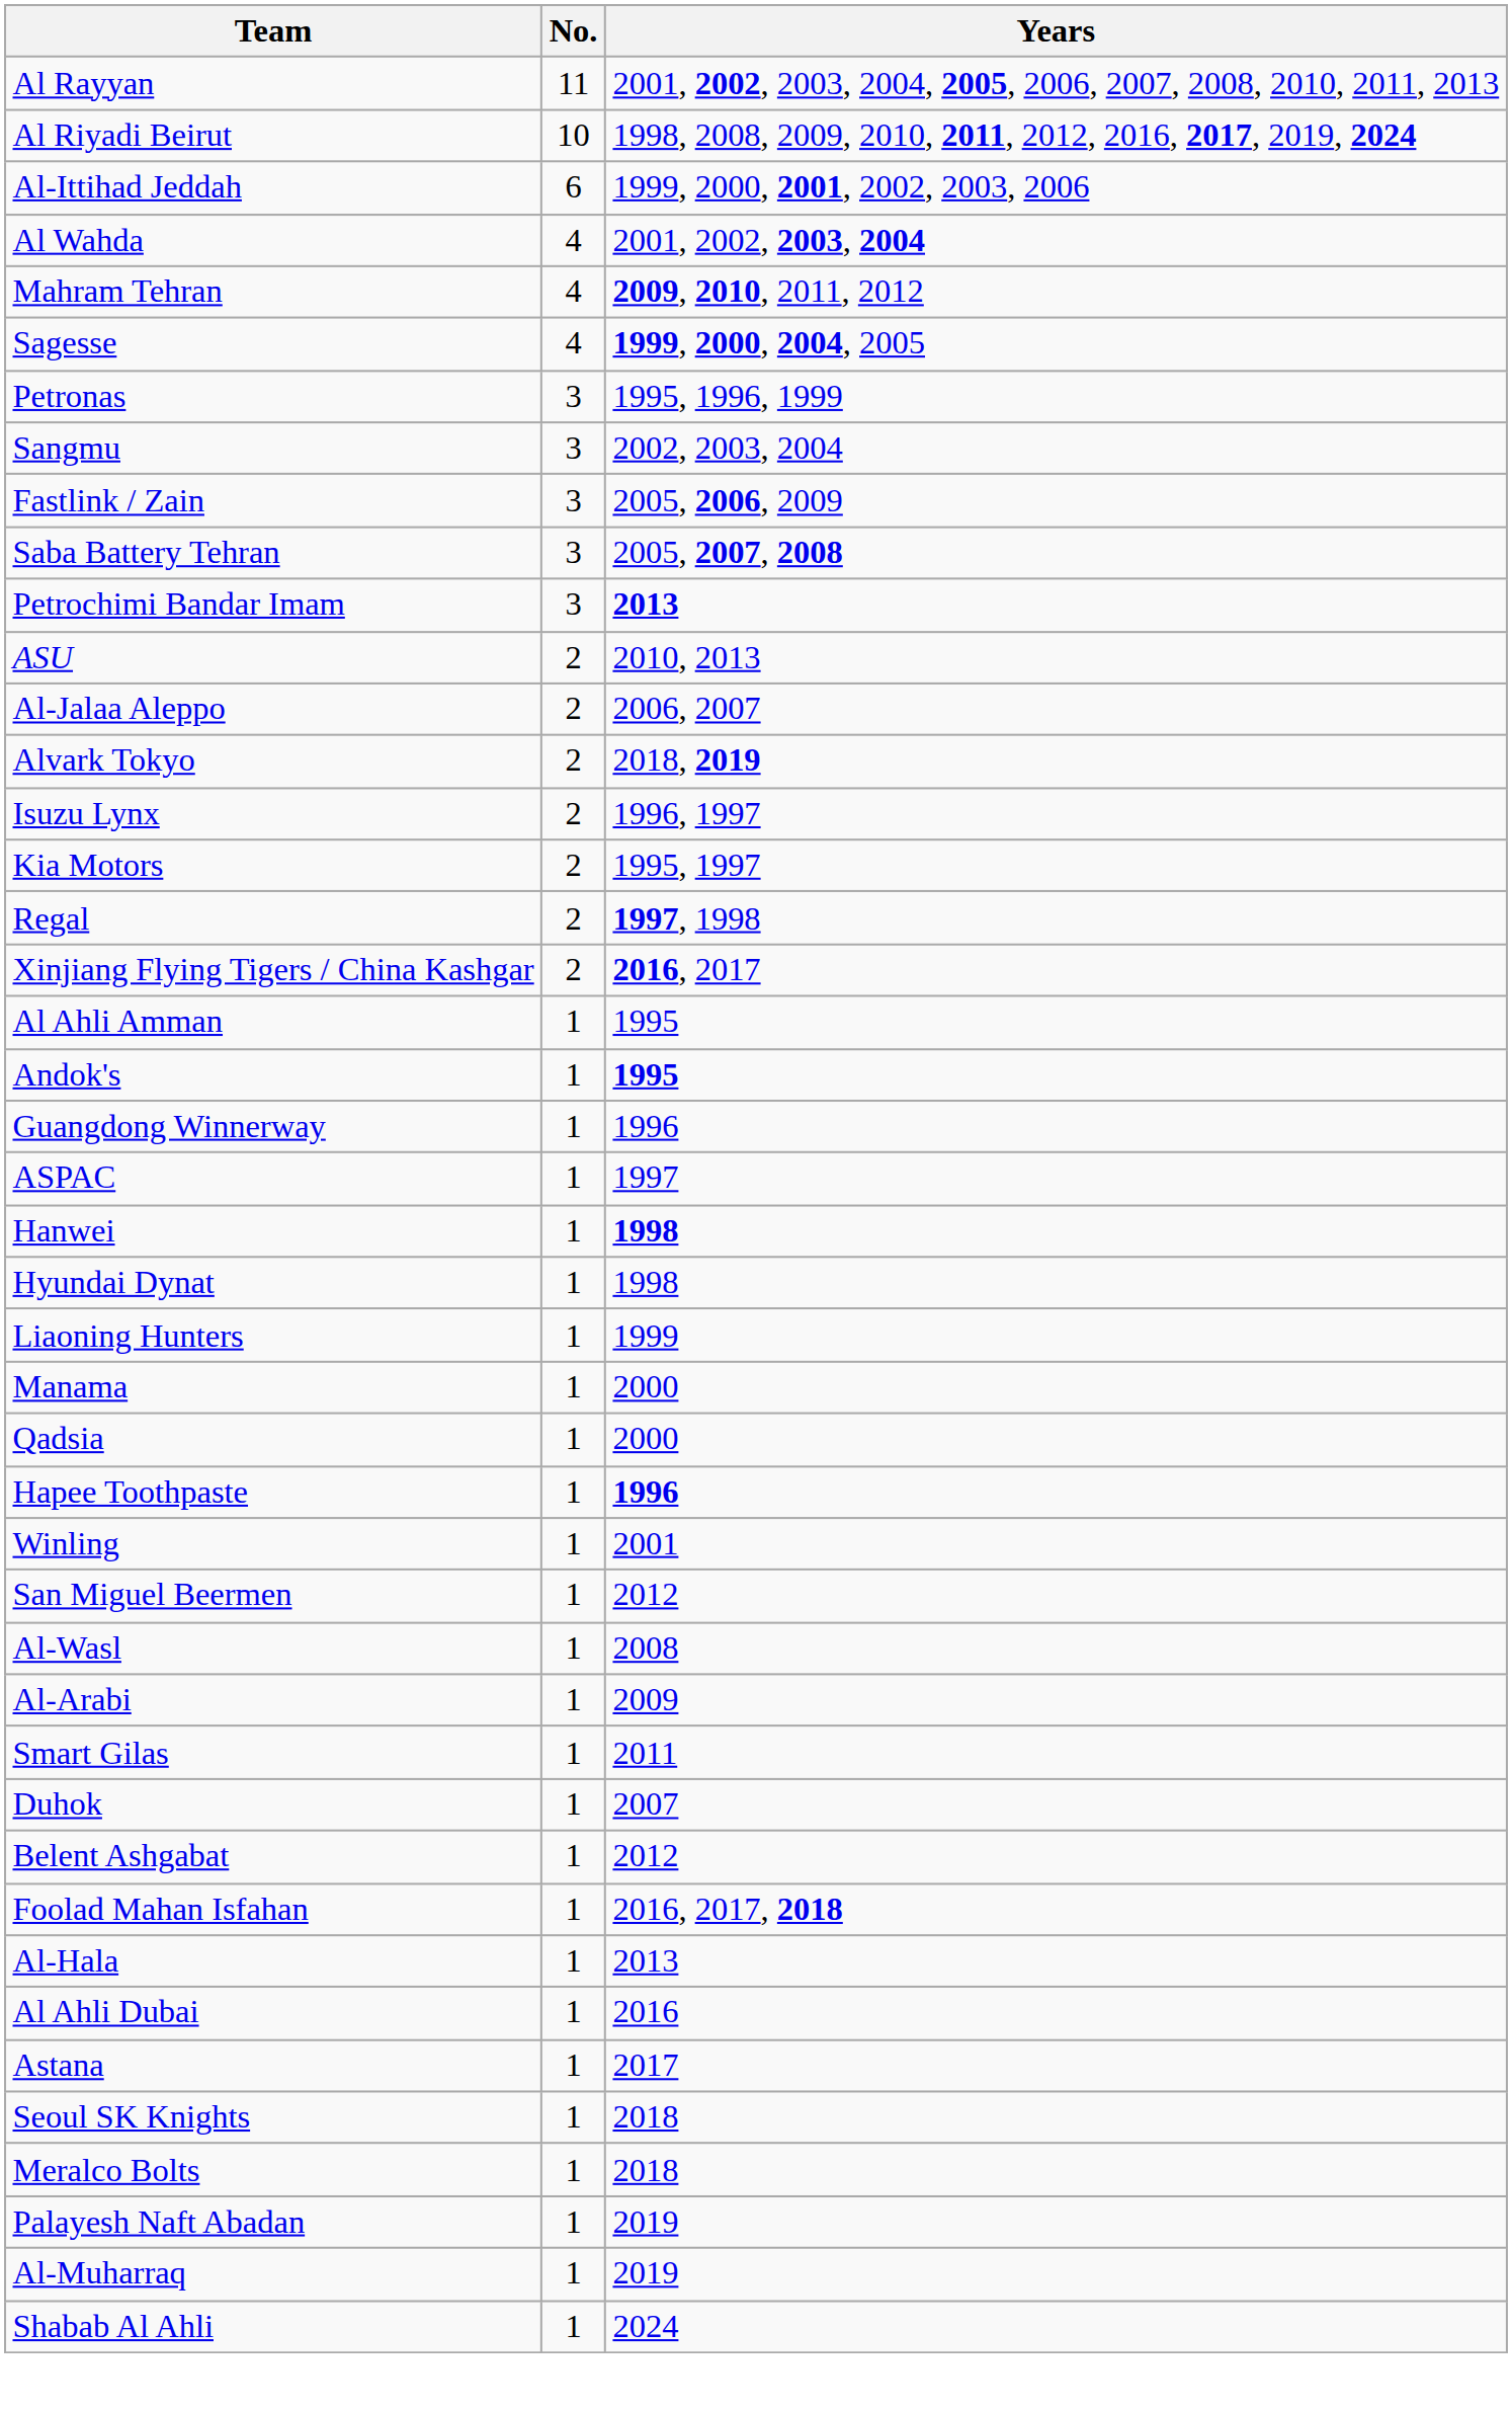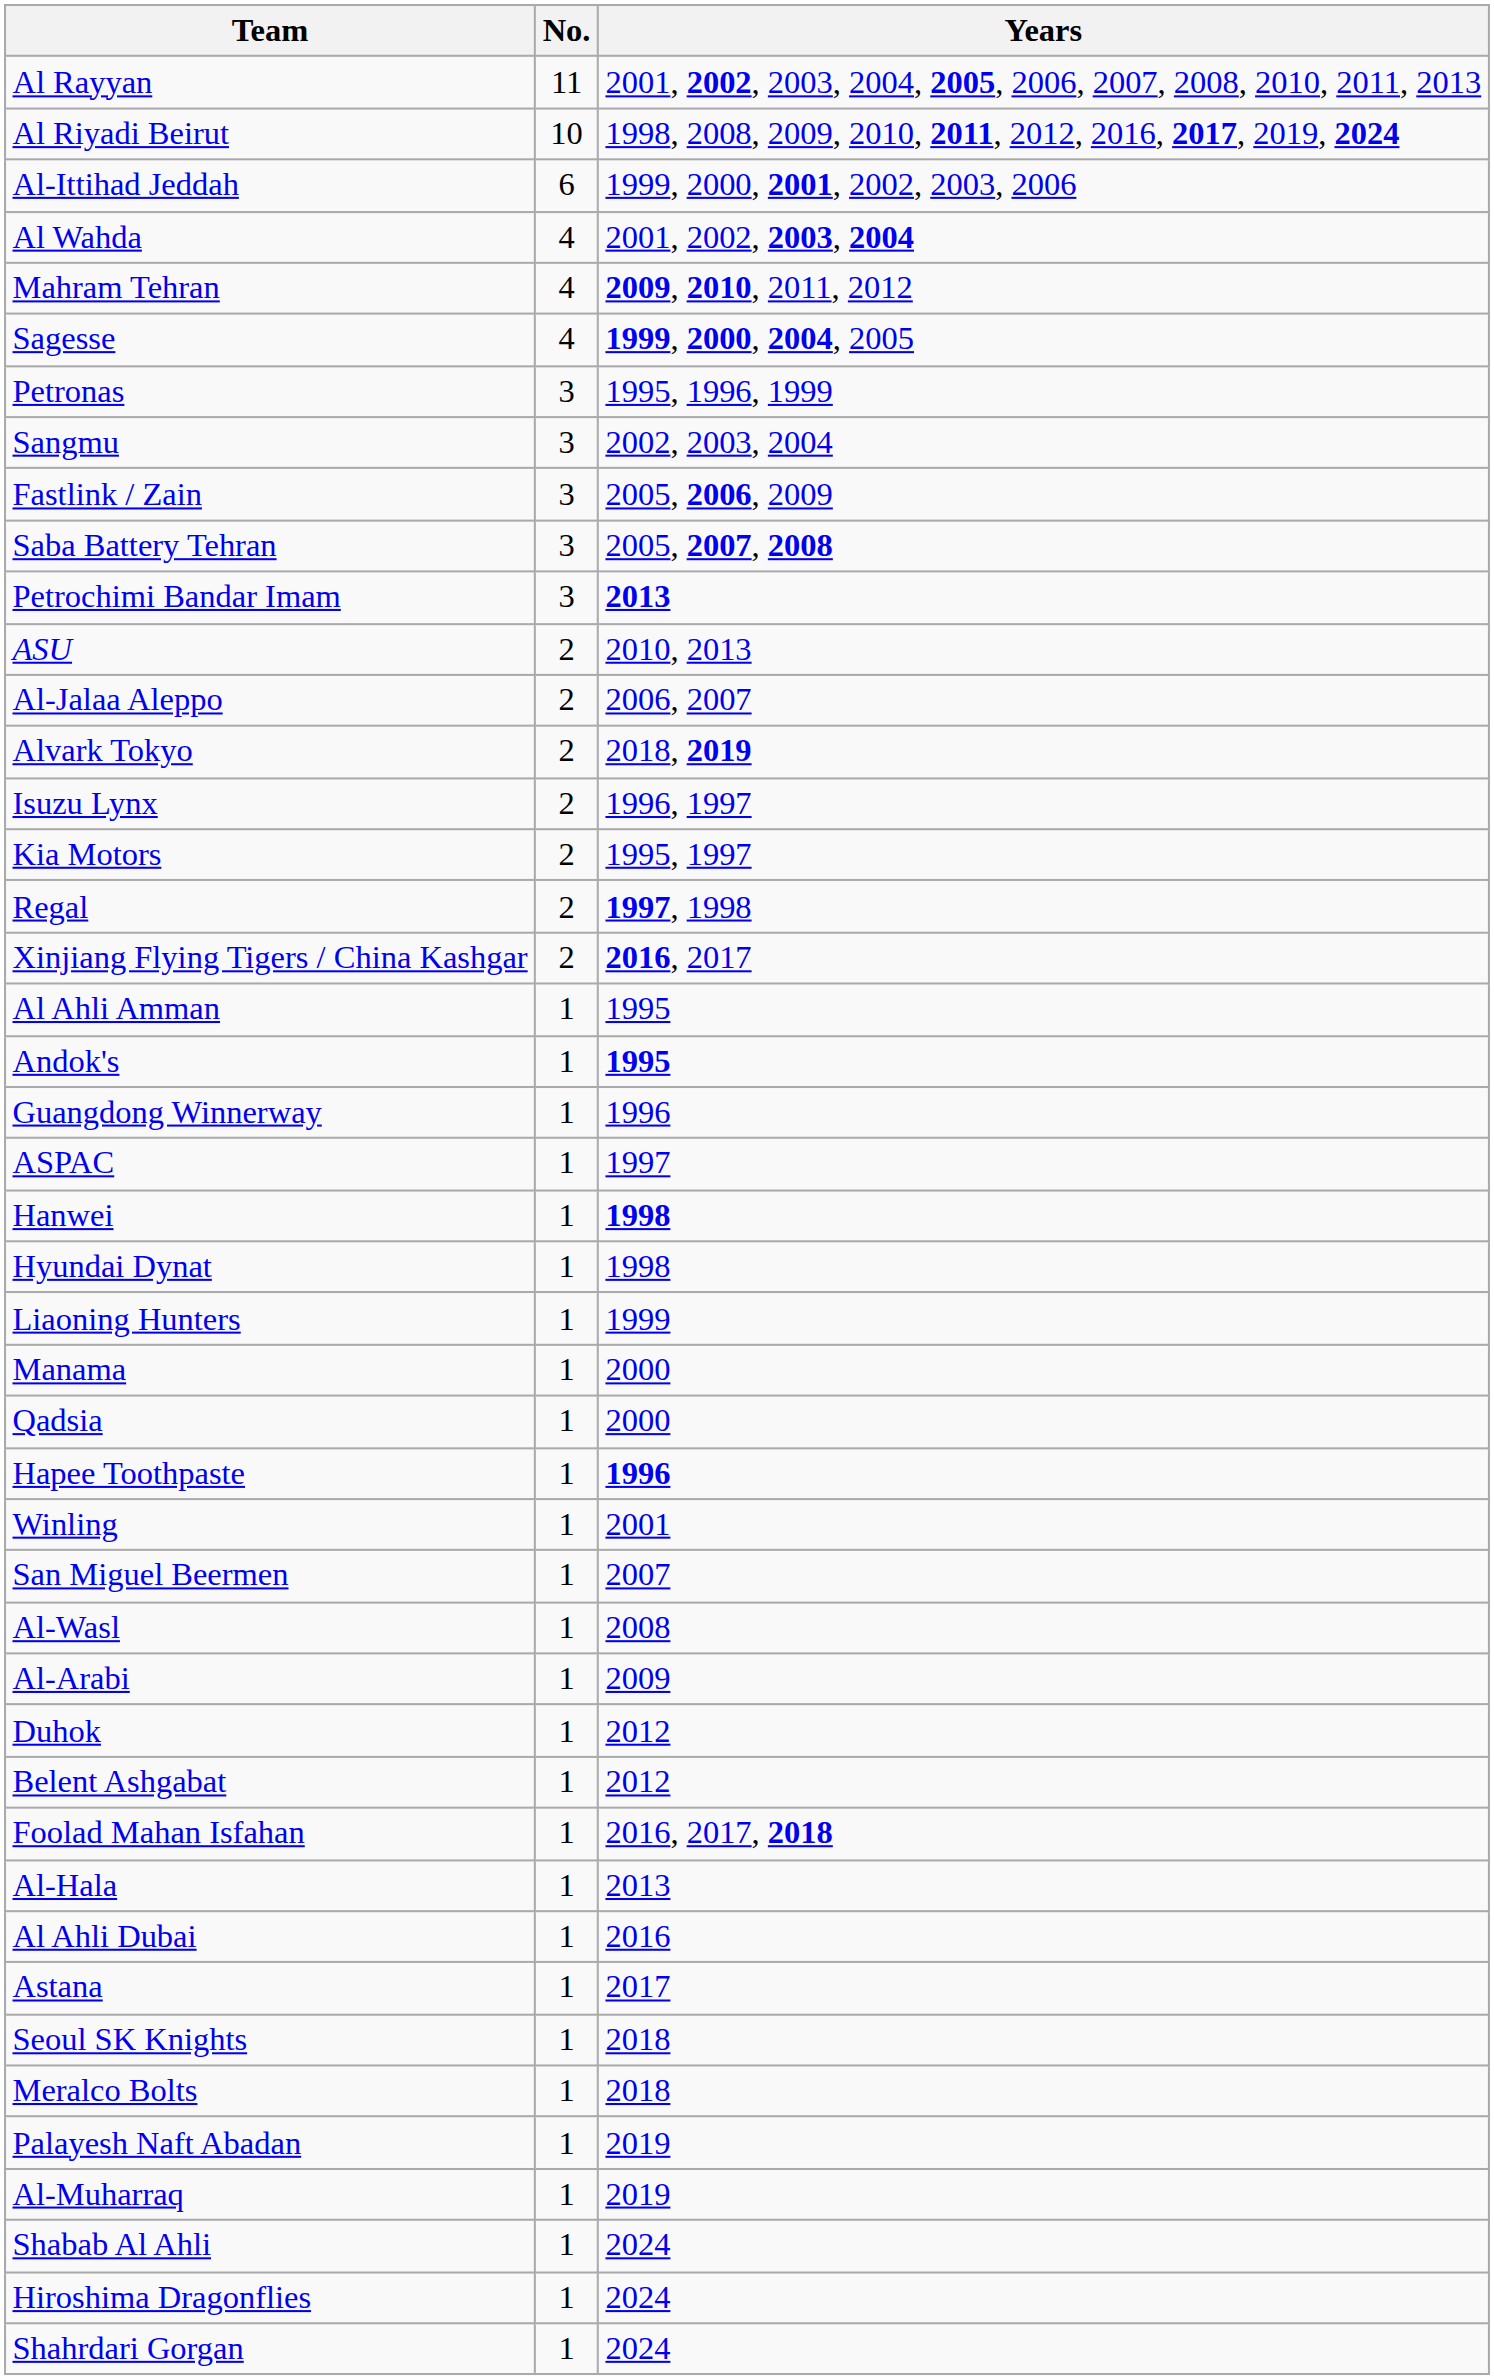 <table class="wikitable sortable">
 <tr>
 <th>Team</th>
 <th>No.</th>
 <th>Years</th>
 </tr>
 <tr>
 <td> <a href='#'>Al Rayyan</a></td>
 <td align="center">11</td>
 <td><a href='#'>2001</a>, <a href='#'><strong>2002</strong></a>, <a href='#'>2003</a>, <a href='#'>2004</a>, <a href='#'><strong>2005</strong></a>, <a href='#'>2006</a>, <a href='#'>2007</a>, <a href='#'>2008</a>, <a href='#'>2010</a>, <a href='#'>2011</a>, <a href='#'>2013</a></td>
 </tr>
 <tr>
 <td> <a href='#'>Al Riyadi Beirut</a></td>
 <td align="center">10</td>
 <td><a href='#'>1998</a>, <a href='#'>2008</a>, <a href='#'>2009</a>, <a href='#'>2010</a>, <a href='#'><strong>2011</strong></a>, <a href='#'>2012</a>, <a href='#'>2016</a>, <a href='#'><strong>2017</strong></a>, <a href='#'>2019</a>, <a href='#'><strong>2024</strong></a></td>
 </tr>
 <tr>
 <td> <a href='#'>Al-Ittihad Jeddah</a></td>
 <td align="center">6</td>
 <td><a href='#'>1999</a>, <a href='#'>2000</a>, <a href='#'><strong>2001</strong></a>, <a href='#'>2002</a>, <a href='#'>2003</a>, <a href='#'>2006</a></td>
 </tr>
 <tr>
 <td> <a href='#'>Al Wahda</a></td>
 <td align="center">4</td>
 <td><a href='#'>2001</a>, <a href='#'>2002</a>, <a href='#'><strong>2003</strong></a>, <a href='#'><strong>2004</strong></a></td>
 </tr>
 <tr>
 <td> <a href='#'>Mahram Tehran</a></td>
 <td align="center">4</td>
 <td><a href='#'><strong>2009</strong></a>, <a href='#'><strong>2010</strong></a>, <a href='#'>2011</a>, <a href='#'>2012</a></td>
 </tr>
 <tr>
 <td> <a href='#'>Sagesse</a></td>
 <td align="center">4</td>
 <td><a href='#'><strong>1999</strong></a>, <a href='#'><strong>2000</strong></a>, <a href='#'><strong>2004</strong></a>, <a href='#'>2005</a></td>
 </tr>
 <tr>
 <td> <a href='#'>Petronas</a></td>
 <td align="center">3</td>
 <td><a href='#'>1995</a>, <a href='#'>1996</a>, <a href='#'>1999</a></td>
 </tr>
 <tr>
 <td> <a href='#'>Sangmu</a></td>
 <td align="center">3</td>
 <td><a href='#'>2002</a>, <a href='#'>2003</a>, <a href='#'>2004</a></td>
 </tr>
 <tr>
 <td> <a href='#'>Fastlink / Zain</a></td>
 <td align="center">3</td>
 <td><a href='#'>2005</a>, <a href='#'><strong>2006</strong></a>, <a href='#'>2009</a></td>
 </tr>
 <tr>
 <td> <a href='#'>Saba Battery Tehran</a></td>
 <td align="center">3</td>
 <td><a href='#'>2005</a>, <a href='#'><strong>2007</strong></a>, <a href='#'><strong>2008</strong></a></td>
 </tr>
 <tr>
 <td> <a href='#'>Petrochimi Bandar Imam</a></td>
 <td align="center">3</td>
 <td><a href='#'><strong>2013</strong></a></td>
 </tr>
 <tr>
 <td><em> <a href='#'>ASU</a></em> </td>
 <td align="center">2</td>
 <td><a href='#'>2010</a>, <a href='#'>2013</a></td>
 </tr>
 <tr>
 <td> <a href='#'>Al-Jalaa Aleppo</a></td>
 <td align="center">2</td>
 <td><a href='#'>2006</a>, <a href='#'>2007</a></td>
 </tr>
 <tr>
 <td> <a href='#'>Alvark Tokyo</a></td>
 <td align="center">2</td>
 <td><a href='#'>2018</a>, <a href='#'><strong>2019</strong></a></td>
 </tr>
 <tr>
 <td> <a href='#'>Isuzu Lynx</a></td>
 <td align="center">2</td>
 <td><a href='#'>1996</a>, <a href='#'>1997</a></td>
 </tr>
 <tr>
 <td> <a href='#'>Kia Motors</a></td>
 <td align="center">2</td>
 <td><a href='#'>1995</a>, <a href='#'>1997</a></td>
 </tr>
 <tr>
 <td> <a href='#'>Regal</a></td>
 <td align="center">2</td>
 <td><a href='#'><strong>1997</strong></a>, <a href='#'>1998</a></td>
 </tr>
 <tr>
 <td> <a href='#'>Xinjiang Flying Tigers / China Kashgar</a></td>
 <td align="center">2</td>
 <td><a href='#'><strong>2016</strong></a>, <a href='#'>2017</a></td>
 </tr>
 <tr>
 <td> <a href='#'>Al Ahli Amman</a></td>
 <td align="center">1</td>
 <td><a href='#'>1995</a></td>
 </tr>
 <tr>
 <td> <a href='#'>Andok's</a></td>
 <td align="center">1</td>
 <td><a href='#'><strong>1995</strong></a></td>
 </tr>
 <tr>
 <td> <a href='#'>Guangdong Winnerway</a></td>
 <td align="center">1</td>
 <td><a href='#'>1996</a></td>
 </tr>
 <tr>
 <td> <a href='#'>ASPAC</a></td>
 <td align="center">1</td>
 <td><a href='#'>1997</a></td>
 </tr>
 <tr>
 <td> <a href='#'>Hanwei</a></td>
 <td align="center">1</td>
 <td><a href='#'><strong>1998</strong></a></td>
 </tr>
 <tr>
 <td> <a href='#'>Hyundai Dynat</a></td>
 <td align="center">1</td>
 <td><a href='#'>1998</a></td>
 </tr>
 <tr>
 <td> <a href='#'>Liaoning Hunters</a></td>
 <td align="center">1</td>
 <td><a href='#'>1999</a></td>
 </tr>
 <tr>
 <td> <a href='#'>Manama</a></td>
 <td align="center">1</td>
 <td><a href='#'>2000</a></td>
 </tr>
 <tr>
 <td> <a href='#'>Qadsia</a></td>
 <td align="center">1</td>
 <td><a href='#'>2000</a></td>
 </tr>
 <tr>
 <td> <a href='#'>Hapee Toothpaste</a></td>
 <td align="center">1</td>
 <td><a href='#'><strong>1996</strong></a></td>
 </tr>
 <tr>
 <td> <a href='#'>Winling</a></td>
 <td align="center">1</td>
 <td><a href='#'>2001</a></td>
 </tr>
 <tr>
 <td> <a href='#'>San Miguel Beermen</a></td>
 <td align="center">1</td>
-<td><a href='#'>2012</a></td>
+<td><a href='#'>2007</a></td>
 </tr>
 <tr>
 <td> <a href='#'>Al-Wasl</a></td>
 <td align="center">1</td>
 <td><a href='#'>2008</a></td>
 </tr>
 <tr>
 <td> <a href='#'>Al-Arabi</a></td>
 <td align="center">1</td>
 <td><a href='#'>2009</a></td>
 </tr>
 <tr>
-<td> <a href='#'>Smart Gilas</a></td>
-<td align="center">1</td>
-<td><a href='#'>2011</a></td>
-</tr>
-<tr>
 <td> <a href='#'>Duhok</a></td>
 <td align="center">1</td>
-<td><a href='#'>2007</a></td>
+<td><a href='#'>2012</a></td>
 </tr>
 <tr>
 <td> <a href='#'>Belent Ashgabat</a></td>
 <td align="center">1</td>
 <td><a href='#'>2012</a></td>
 </tr>
 <tr>
 <td> <a href='#'>Foolad Mahan Isfahan</a></td>
 <td align="center">1</td>
 <td><a href='#'>2016</a>, <a href='#'>2017</a>, <a href='#'><strong>2018</strong></a></td>
 </tr>
 <tr>
 <td> <a href='#'>Al-Hala</a></td>
 <td align="center">1</td>
 <td><a href='#'>2013</a></td>
 </tr>
 <tr>
 <td> <a href='#'>Al Ahli Dubai</a></td>
 <td align="center">1</td>
 <td><a href='#'>2016</a></td>
 </tr>
 <tr>
 <td> <a href='#'>Astana</a></td>
 <td align="center">1</td>
 <td><a href='#'>2017</a></td>
 </tr>
 <tr>
 <td> <a href='#'>Seoul SK Knights</a></td>
 <td align="center">1</td>
 <td><a href='#'>2018</a></td>
 </tr>
 <tr>
 <td> <a href='#'>Meralco Bolts</a></td>
 <td align="center">1</td>
 <td><a href='#'>2018</a></td>
 </tr>
 <tr>
 <td> <a href='#'>Palayesh Naft Abadan</a></td>
 <td align="center">1</td>
 <td><a href='#'>2019</a></td>
 </tr>
 <tr>
 <td> <a href='#'>Al-Muharraq</a></td>
 <td align="center">1</td>
 <td><a href='#'>2019</a></td>
 </tr>
 <tr>
 <td> <a href='#'>Shabab Al Ahli</a></td>
 <td align="center">1</td>
 <td><a href='#'>2024</a></td>
 </tr>
+<tr>
+<td> <a href='#'>Hiroshima Dragonflies</a></td>
+<td align="center">1</td>
+<td><a href='#'>2024</a></td>
+</tr>
+<tr>
+<td> <a href='#'>Shahrdari Gorgan</a></td>
+<td align="center">1</td>
+<td><a href='#'>2024</a></td>
+</tr>
 </table>
